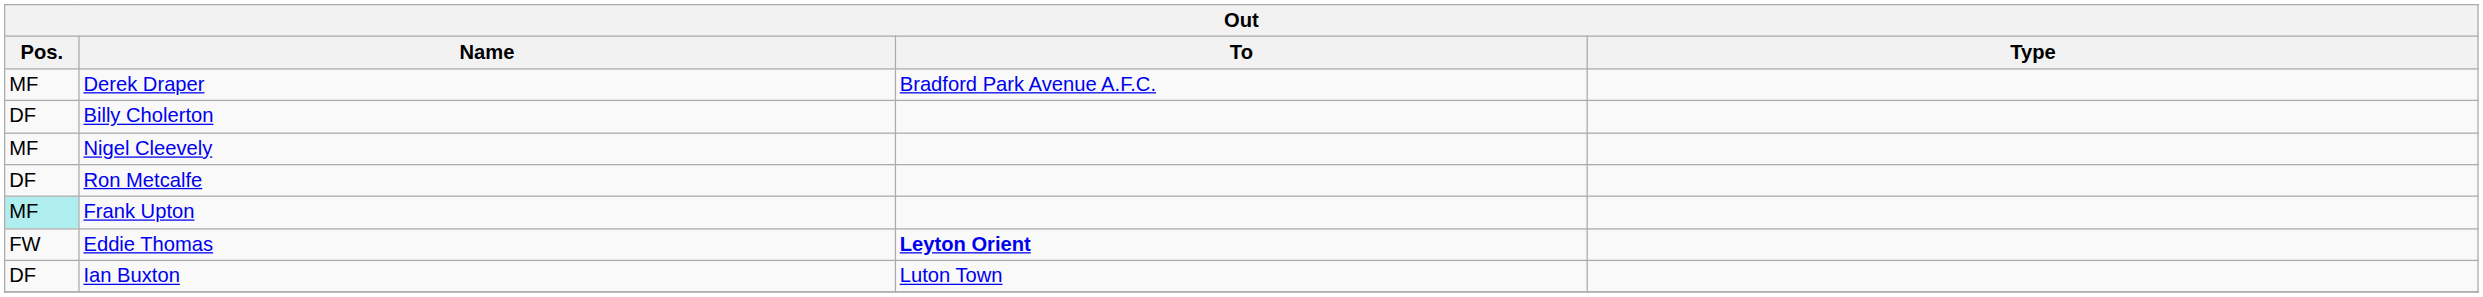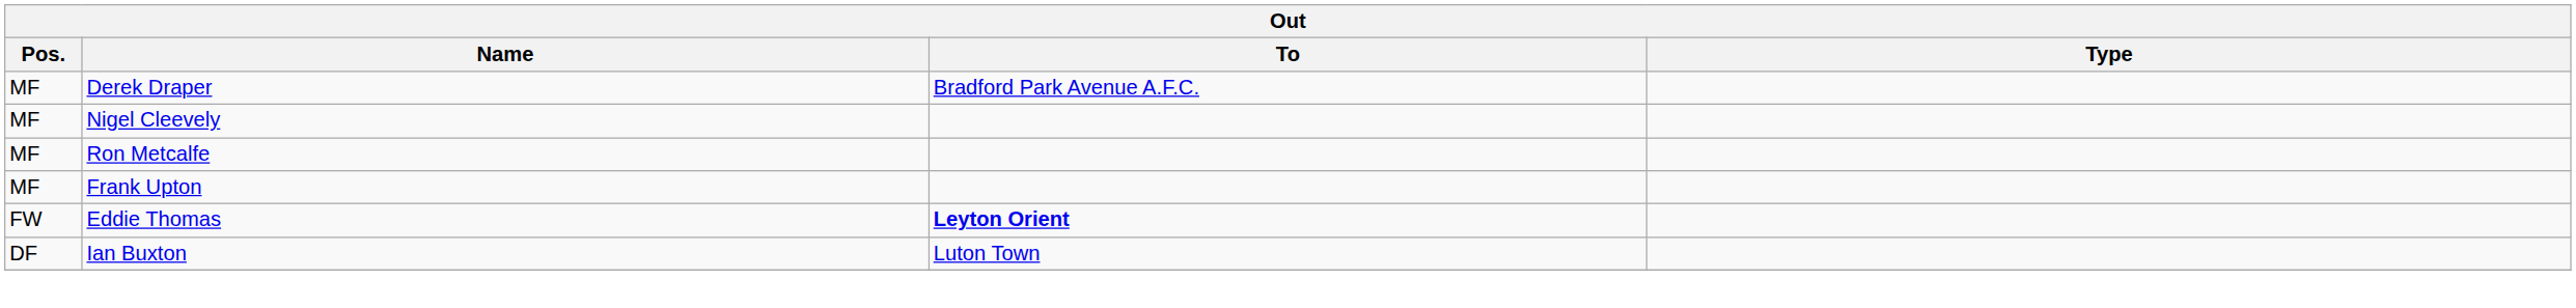 <table class="wikitable" style="font-size:100%;width:99%;">
 <tr>
 <th colspan="4">Out</th>
 </tr>
 <tr>
 <th width=3%>Pos.</th>
 <th width=33%>Name</th>
 <th width=28%>To</th>
 <th width=36%>Type</th>
 </tr>
 <tr>
 <td>MF</td>
 <td><a href='#'>Derek Draper</a></td>
 <td><a href='#'>Bradford Park Avenue A.F.C.</a></td>
 <td></td>
 </tr>
 <tr>
-<td>DF</td>
-<td><a href='#'>Billy Cholerton</a></td>
-<td></td>
-<td></td>
-</tr>
-<tr>
 <td>MF</td>
 <td><a href='#'>Nigel Cleevely</a></td>
 <td></td>
 <td></td>
 </tr>
 <tr>
-<td>DF</td>
+<td>MF</td>
 <td><a href='#'>Ron Metcalfe</a></td>
 <td></td>
 <td></td>
 </tr>
 <tr>
-<td style="background: paleturquoise;">MF</td>
+<td>MF</td>
 <td><a href='#'>Frank Upton</a></td>
 <td></td>
 <td></td>
 </tr>
 <tr>
 <td>FW</td>
 <td><a href='#'>Eddie Thomas</a></td>
 <td><strong><a href='#'>Leyton Orient</a></strong></td>
 <td></td>
 </tr>
 <tr>
 <td>DF</td>
 <td><a href='#'>Ian Buxton</a></td>
 <td><a href='#'>Luton Town</a></td>
 <td></td>
 </tr>
 <tr>
 </tr>
 </table>
